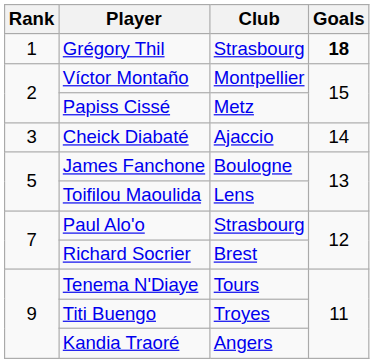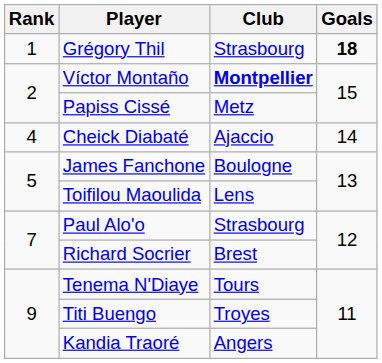 <table class="wikitable" style="text-align:center">
 <tr>
 <th>Rank</th>
 <th>Player</th>
 <th>Club</th>
 <th>Goals</th>
 </tr>
 <tr>
 <td>1</td>
 <td align="left"> <a href='#'>Grégory Thil</a></td>
 <td align="left"><a href='#'>Strasbourg</a></td>
 <td><strong>18</strong></td>
 </tr>
 <tr>
 <td rowspan="2">2</td>
 <td align="left"> <a href='#'>Víctor Montaño</a></td>
-<td align="left"><a href='#'>Montpellier</a></td>
+<td align="left"><strong><a href='#'>Montpellier</a></strong></td>
 <td rowspan="2">15</td>
 </tr>
 <tr>
 <td align="left"> <a href='#'>Papiss Cissé</a></td>
 <td align="left"><a href='#'>Metz</a></td>
 </tr>
 <tr>
-<td>3</td>
+<td>4</td>
 <td align="left"> <a href='#'>Cheick Diabaté</a></td>
 <td align="left"><a href='#'>Ajaccio</a></td>
 <td>14</td>
 </tr>
 <tr>
 <td rowspan="2">5</td>
 <td align="left"> <a href='#'>James Fanchone</a></td>
 <td align="left"><a href='#'>Boulogne</a></td>
 <td rowspan="2">13</td>
 </tr>
 <tr>
 <td align="left"> <a href='#'>Toifilou Maoulida</a></td>
 <td align="left"><a href='#'>Lens</a></td>
 </tr>
 <tr>
 <td rowspan="2">7</td>
 <td align="left"> <a href='#'>Paul Alo'o</a></td>
 <td align="left"><a href='#'>Strasbourg</a></td>
 <td rowspan="2">12</td>
 </tr>
 <tr>
 <td align="left"> <a href='#'>Richard Socrier</a></td>
 <td align="left"><a href='#'>Brest</a></td>
 </tr>
 <tr>
 <td rowspan="3">9</td>
 <td align="left"> <a href='#'>Tenema N'Diaye</a></td>
 <td align="left"><a href='#'>Tours</a></td>
 <td rowspan="3">11</td>
 </tr>
 <tr>
 <td align="left"> <a href='#'>Titi Buengo</a></td>
 <td align="left"><a href='#'>Troyes</a></td>
 </tr>
 <tr>
 <td align="left"> <a href='#'>Kandia Traoré</a></td>
 <td align="left"><a href='#'>Angers</a></td>
 </tr>
 </table>
